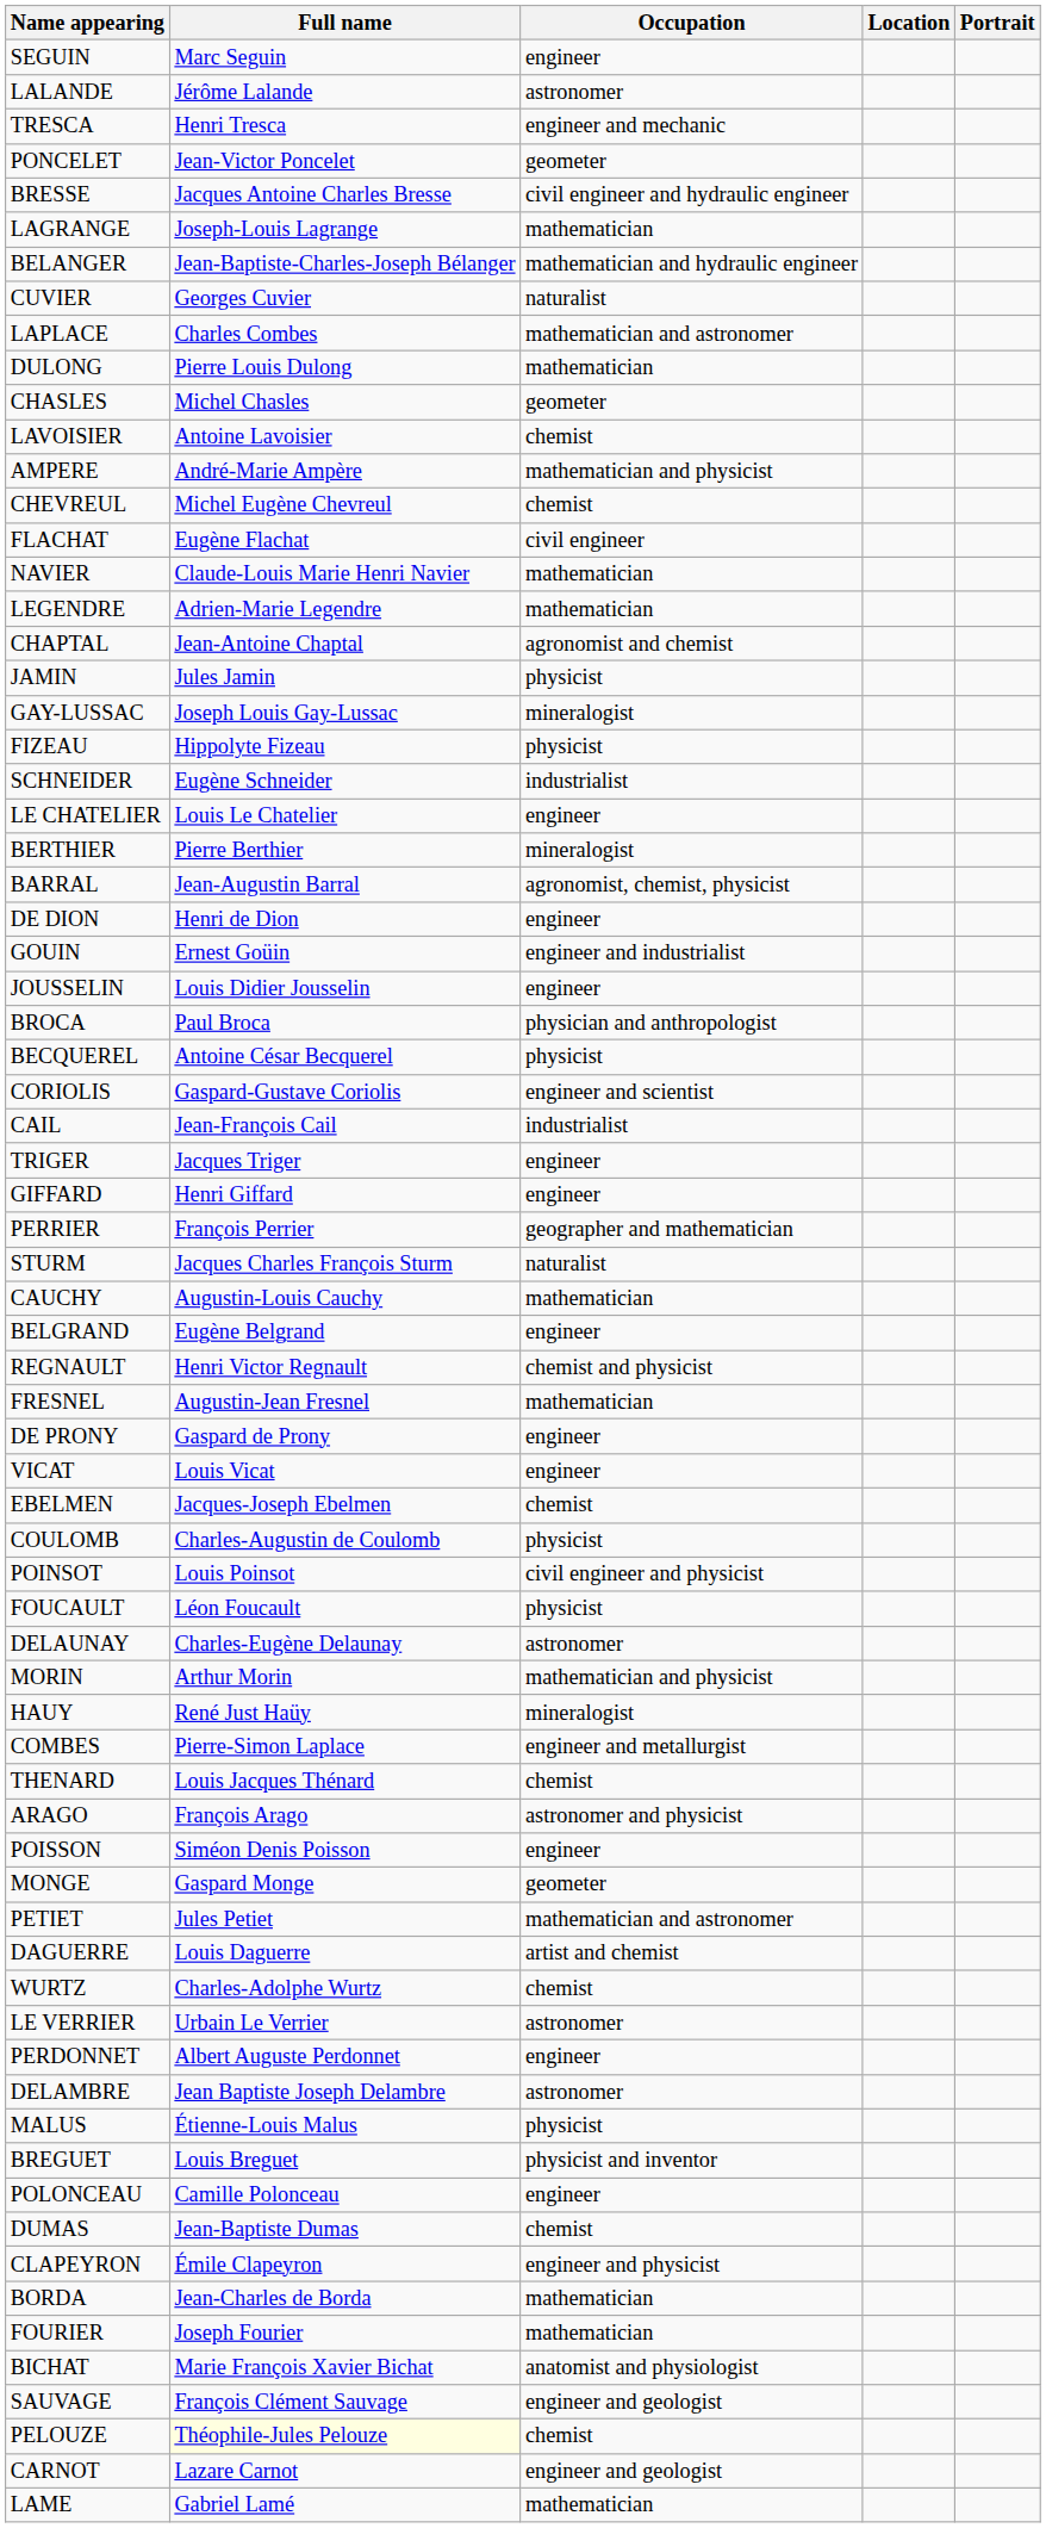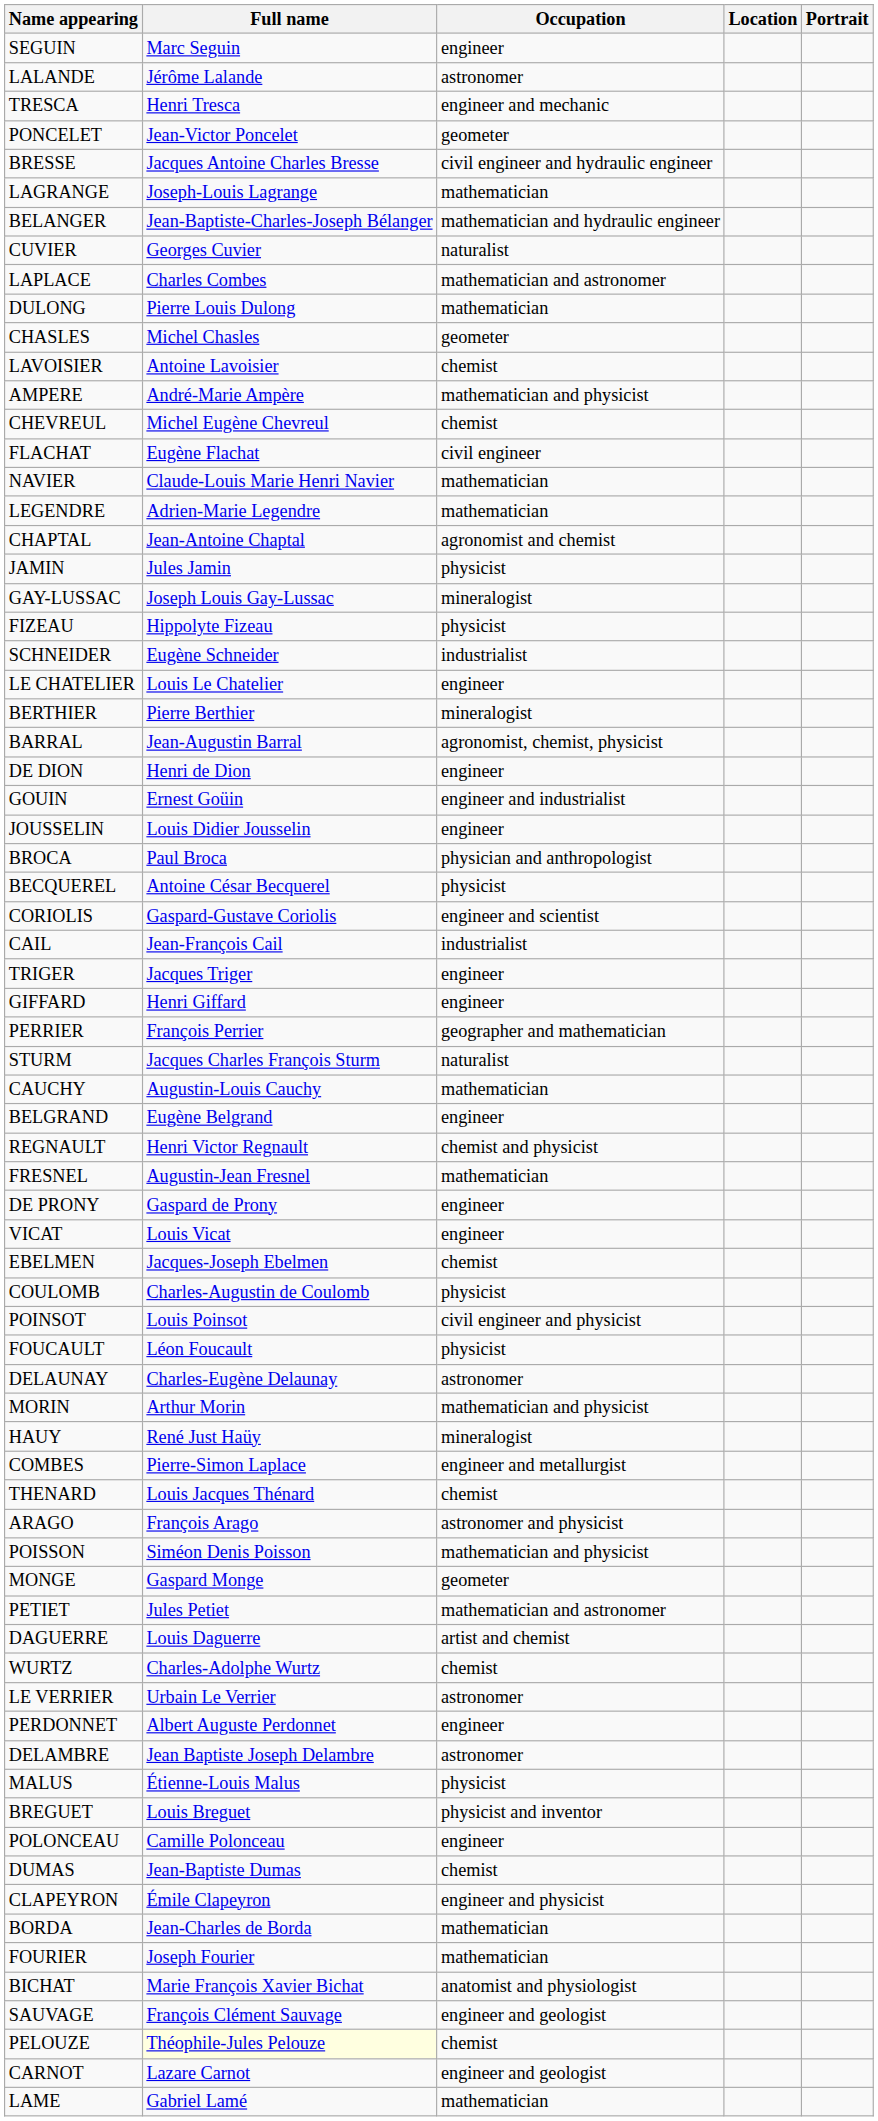 <table class="wikitable sortable">
 <tr>
 <th>Name appearing</th>
 <th>Full name</th>
 <th>Occupation</th>
 <th>Location</th>
 <th>Portrait</th>
 </tr>
 <tr>
 <td>SEGUIN</td>
 <td><a href='#'>Marc Seguin</a></td>
 <td>engineer</td>
 <td></td>
 <td></td>
 </tr>
 <tr>
 <td>LALANDE</td>
 <td><a href='#'>Jérôme Lalande</a></td>
 <td>astronomer</td>
 <td></td>
 <td></td>
 </tr>
 <tr>
 <td>TRESCA</td>
 <td><a href='#'>Henri Tresca</a></td>
 <td>engineer and mechanic</td>
 <td></td>
 <td></td>
 </tr>
 <tr>
 <td>PONCELET</td>
 <td><a href='#'>Jean-Victor Poncelet</a></td>
 <td>geometer</td>
 <td></td>
 <td></td>
 </tr>
 <tr>
 <td>BRESSE</td>
 <td><a href='#'>Jacques Antoine Charles Bresse</a></td>
 <td>civil engineer and hydraulic engineer</td>
 <td></td>
 <td></td>
 </tr>
 <tr>
 <td>LAGRANGE</td>
 <td><a href='#'>Joseph-Louis Lagrange</a></td>
 <td>mathematician</td>
 <td></td>
 <td></td>
 </tr>
 <tr>
 <td>BELANGER</td>
 <td><a href='#'>Jean-Baptiste-Charles-Joseph Bélanger</a></td>
 <td>mathematician and hydraulic engineer</td>
 <td></td>
 <td></td>
 </tr>
 <tr>
 <td>CUVIER</td>
 <td><a href='#'>Georges Cuvier</a></td>
 <td>naturalist</td>
 <td></td>
 <td></td>
 </tr>
 <tr>
 <td>LAPLACE</td>
 <td><a href='#'>Charles Combes</a></td>
 <td>mathematician and astronomer</td>
 <td></td>
 <td></td>
 </tr>
 <tr>
 <td>DULONG</td>
 <td><a href='#'>Pierre Louis Dulong</a></td>
 <td>mathematician</td>
 <td></td>
 <td></td>
 </tr>
 <tr>
 <td>CHASLES</td>
 <td><a href='#'>Michel Chasles</a></td>
 <td>geometer</td>
 <td></td>
 <td></td>
 </tr>
 <tr>
 <td>LAVOISIER</td>
 <td><a href='#'>Antoine Lavoisier</a></td>
 <td>chemist</td>
 <td></td>
 <td></td>
 </tr>
 <tr>
 <td>AMPERE</td>
 <td><a href='#'>André-Marie Ampère</a></td>
 <td>mathematician and physicist</td>
 <td></td>
 <td></td>
 </tr>
 <tr>
 <td>CHEVREUL</td>
 <td><a href='#'>Michel Eugène Chevreul</a></td>
 <td>chemist</td>
 <td></td>
 <td></td>
 </tr>
 <tr>
 <td>FLACHAT</td>
 <td><a href='#'>Eugène Flachat</a></td>
 <td>civil engineer</td>
 <td></td>
 <td></td>
 </tr>
 <tr>
 <td>NAVIER</td>
 <td><a href='#'>Claude-Louis Marie Henri Navier</a></td>
 <td>mathematician</td>
 <td></td>
 <td></td>
 </tr>
 <tr>
 <td>LEGENDRE</td>
 <td><a href='#'>Adrien-Marie Legendre</a></td>
 <td>mathematician</td>
 <td></td>
 <td></td>
 </tr>
 <tr>
 <td>CHAPTAL</td>
 <td><a href='#'>Jean-Antoine Chaptal</a></td>
 <td>agronomist and chemist</td>
 <td></td>
 <td></td>
 </tr>
 <tr>
 <td>JAMIN</td>
 <td><a href='#'>Jules Jamin</a></td>
 <td>physicist</td>
 <td></td>
 <td></td>
 </tr>
 <tr>
 <td>GAY-LUSSAC</td>
 <td><a href='#'>Joseph Louis Gay-Lussac</a></td>
 <td>mineralogist</td>
 <td></td>
 <td></td>
 </tr>
 <tr>
 <td>FIZEAU</td>
 <td><a href='#'>Hippolyte Fizeau</a></td>
 <td>physicist</td>
 <td></td>
 <td></td>
 </tr>
 <tr>
 <td>SCHNEIDER</td>
 <td><a href='#'>Eugène Schneider</a></td>
 <td>industrialist</td>
 <td></td>
 <td></td>
 </tr>
 <tr>
 <td>LE CHATELIER</td>
 <td><a href='#'>Louis Le Chatelier</a></td>
 <td>engineer</td>
 <td></td>
 <td></td>
 </tr>
 <tr>
 <td>BERTHIER</td>
 <td><a href='#'>Pierre Berthier</a></td>
 <td>mineralogist</td>
 <td></td>
 <td></td>
 </tr>
 <tr>
 <td>BARRAL</td>
 <td><a href='#'>Jean-Augustin Barral</a></td>
 <td>agronomist, chemist, physicist</td>
 <td></td>
 <td></td>
 </tr>
 <tr>
 <td>DE DION</td>
 <td><a href='#'>Henri de Dion</a></td>
 <td>engineer</td>
 <td></td>
 <td></td>
 </tr>
 <tr>
 <td>GOUIN</td>
 <td><a href='#'>Ernest Goüin</a></td>
 <td>engineer and industrialist</td>
 <td></td>
 <td></td>
 </tr>
 <tr>
 <td>JOUSSELIN</td>
 <td><a href='#'>Louis Didier Jousselin</a></td>
 <td>engineer</td>
 <td></td>
 <td></td>
 </tr>
 <tr>
 <td>BROCA</td>
 <td><a href='#'>Paul Broca</a></td>
 <td>physician and anthropologist</td>
 <td></td>
 <td></td>
 </tr>
 <tr>
 <td>BECQUEREL</td>
 <td><a href='#'>Antoine César Becquerel</a></td>
 <td>physicist</td>
 <td></td>
 <td></td>
 </tr>
 <tr>
 <td>CORIOLIS</td>
 <td><a href='#'>Gaspard-Gustave Coriolis</a></td>
 <td>engineer and scientist</td>
 <td></td>
 <td></td>
 </tr>
 <tr>
 <td>CAIL</td>
 <td><a href='#'>Jean-François Cail</a></td>
 <td>industrialist</td>
 <td></td>
 <td></td>
 </tr>
 <tr>
 <td>TRIGER</td>
 <td><a href='#'>Jacques Triger</a></td>
 <td>engineer</td>
 <td></td>
 <td></td>
 </tr>
 <tr>
 <td>GIFFARD</td>
 <td><a href='#'>Henri Giffard</a></td>
 <td>engineer</td>
 <td></td>
 <td></td>
 </tr>
 <tr>
 <td>PERRIER</td>
 <td><a href='#'>François Perrier</a></td>
 <td>geographer and mathematician</td>
 <td></td>
 <td></td>
 </tr>
 <tr>
 <td>STURM</td>
 <td><a href='#'>Jacques Charles François Sturm</a></td>
 <td>naturalist</td>
 <td></td>
 <td></td>
 </tr>
 <tr>
 <td>CAUCHY</td>
 <td><a href='#'>Augustin-Louis Cauchy</a></td>
 <td>mathematician</td>
 <td></td>
 <td></td>
 </tr>
 <tr>
 <td>BELGRAND</td>
 <td><a href='#'>Eugène Belgrand</a></td>
 <td>engineer</td>
 <td></td>
 <td></td>
 </tr>
 <tr>
 <td>REGNAULT</td>
 <td><a href='#'>Henri Victor Regnault</a></td>
 <td>chemist and physicist</td>
 <td></td>
 <td></td>
 </tr>
 <tr>
 <td>FRESNEL</td>
 <td><a href='#'>Augustin-Jean Fresnel</a></td>
 <td>mathematician</td>
 <td></td>
 <td></td>
 </tr>
 <tr>
 <td>DE PRONY</td>
 <td><a href='#'>Gaspard de Prony</a></td>
 <td>engineer</td>
 <td></td>
 <td></td>
 </tr>
 <tr>
 <td>VICAT</td>
 <td><a href='#'>Louis Vicat</a></td>
 <td>engineer</td>
 <td></td>
 <td></td>
 </tr>
 <tr>
 <td>EBELMEN</td>
 <td><a href='#'>Jacques-Joseph Ebelmen</a></td>
 <td>chemist</td>
 <td></td>
 <td></td>
 </tr>
 <tr>
 <td>COULOMB</td>
 <td><a href='#'>Charles-Augustin de Coulomb</a></td>
 <td>physicist</td>
 <td></td>
 <td></td>
 </tr>
 <tr>
 <td>POINSOT</td>
 <td><a href='#'>Louis Poinsot</a></td>
 <td>civil engineer and physicist</td>
 <td></td>
 <td></td>
 </tr>
 <tr>
 <td>FOUCAULT</td>
 <td><a href='#'>Léon Foucault</a></td>
 <td>physicist</td>
 <td></td>
 <td></td>
 </tr>
 <tr>
 <td>DELAUNAY</td>
 <td><a href='#'>Charles-Eugène Delaunay</a></td>
 <td>astronomer</td>
 <td></td>
 <td></td>
 </tr>
 <tr>
 <td>MORIN</td>
 <td><a href='#'>Arthur Morin</a></td>
 <td>mathematician and physicist</td>
 <td></td>
 <td></td>
 </tr>
 <tr>
 <td>HAUY</td>
 <td><a href='#'>René Just Haüy</a></td>
 <td>mineralogist</td>
 <td></td>
 <td></td>
 </tr>
 <tr>
 <td>COMBES</td>
 <td><a href='#'>Pierre-Simon Laplace</a></td>
 <td>engineer and metallurgist</td>
 <td></td>
 <td></td>
 </tr>
 <tr>
 <td>THENARD</td>
 <td><a href='#'>Louis Jacques Thénard</a></td>
 <td>chemist</td>
 <td></td>
 <td></td>
 </tr>
 <tr>
 <td>ARAGO</td>
 <td><a href='#'>François Arago</a></td>
 <td>astronomer and physicist</td>
 <td></td>
 <td></td>
 </tr>
 <tr>
 <td>POISSON</td>
 <td><a href='#'>Siméon Denis Poisson</a></td>
-<td>engineer</td>
+<td>mathematician and physicist</td>
 <td></td>
 <td></td>
 </tr>
 <tr>
 <td>MONGE</td>
 <td><a href='#'>Gaspard Monge</a></td>
 <td>geometer</td>
 <td></td>
 <td></td>
 </tr>
 <tr>
 <td>PETIET</td>
 <td><a href='#'>Jules Petiet</a></td>
 <td>mathematician and astronomer</td>
 <td></td>
 <td></td>
 </tr>
 <tr>
 <td>DAGUERRE</td>
 <td><a href='#'>Louis Daguerre</a></td>
 <td>artist and chemist</td>
 <td></td>
 <td></td>
 </tr>
 <tr>
 <td>WURTZ</td>
 <td><a href='#'>Charles-Adolphe Wurtz</a></td>
 <td>chemist</td>
 <td></td>
 <td></td>
 </tr>
 <tr>
 <td>LE VERRIER</td>
 <td><a href='#'>Urbain Le Verrier</a></td>
 <td>astronomer</td>
 <td></td>
 <td></td>
 </tr>
 <tr>
 <td>PERDONNET</td>
 <td><a href='#'>Albert Auguste Perdonnet</a></td>
 <td>engineer</td>
 <td></td>
 <td></td>
 </tr>
 <tr>
 <td>DELAMBRE</td>
 <td><a href='#'>Jean Baptiste Joseph Delambre</a></td>
 <td>astronomer</td>
 <td></td>
 <td></td>
 </tr>
 <tr>
 <td>MALUS</td>
 <td><a href='#'>Étienne-Louis Malus</a></td>
 <td>physicist</td>
 <td></td>
 <td></td>
 </tr>
 <tr>
 <td>BREGUET</td>
 <td><a href='#'>Louis Breguet</a></td>
 <td>physicist and inventor</td>
 <td></td>
 <td></td>
 </tr>
 <tr>
 <td>POLONCEAU</td>
 <td><a href='#'>Camille Polonceau</a></td>
 <td>engineer</td>
 <td></td>
 <td></td>
 </tr>
 <tr>
 <td>DUMAS</td>
 <td><a href='#'>Jean-Baptiste Dumas</a></td>
 <td>chemist</td>
 <td></td>
 <td></td>
 </tr>
 <tr>
 <td>CLAPEYRON</td>
 <td><a href='#'>Émile Clapeyron</a></td>
 <td>engineer and physicist</td>
 <td></td>
 <td></td>
 </tr>
 <tr>
 <td>BORDA</td>
 <td><a href='#'>Jean-Charles de Borda</a></td>
 <td>mathematician</td>
 <td></td>
 <td></td>
 </tr>
 <tr>
 <td>FOURIER</td>
 <td><a href='#'>Joseph Fourier</a></td>
 <td>mathematician</td>
 <td></td>
 <td></td>
 </tr>
 <tr>
 <td>BICHAT</td>
 <td><a href='#'>Marie François Xavier Bichat</a></td>
 <td>anatomist and physiologist</td>
 <td></td>
 <td></td>
 </tr>
 <tr>
 <td>SAUVAGE</td>
 <td><a href='#'>François Clément Sauvage</a></td>
 <td>engineer and geologist</td>
 <td></td>
 <td></td>
 </tr>
 <tr>
 <td>PELOUZE</td>
 <td style="background: lightyellow;"><a href='#'>Théophile-Jules Pelouze</a></td>
 <td>chemist</td>
 <td></td>
 <td></td>
 </tr>
 <tr>
 <td>CARNOT</td>
 <td><a href='#'>Lazare Carnot</a></td>
 <td>engineer and geologist</td>
 <td></td>
 <td></td>
 </tr>
 <tr>
 <td>LAME</td>
 <td><a href='#'>Gabriel Lamé</a></td>
 <td>mathematician</td>
 <td></td>
 <td></td>
 </tr>
 </table>
